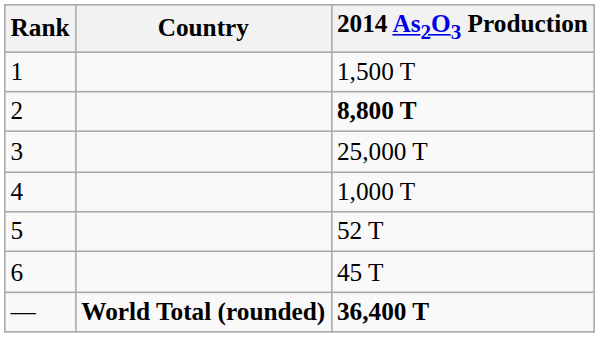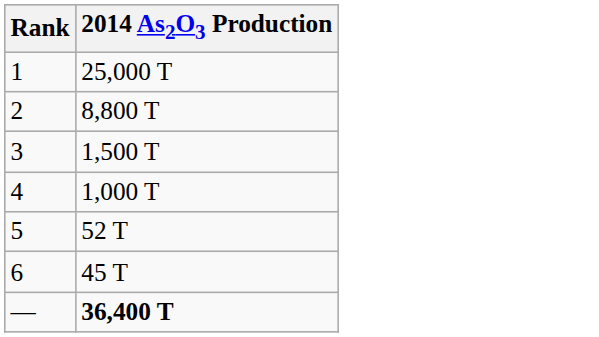 <table class="wikitable sortable">
 <tr>
 <th>Rank</th>
-<th>Country</th>
 <th>2014 <a href='#'>As<sub>2</sub>O<sub>3</sub></a> Production</th>
 </tr>
 <tr>
 <td>1</td>
-<td></td>
+<td>25,000 T</td>
+</tr>
+<tr>
+<td>2</td>
+<td>8,800 T</td>
+</tr>
+<tr>
+<td>3</td>
 <td>1,500 T</td>
 </tr>
 <tr>
-<td>2</td>
-<td></td>
-<td><strong>8,800 T</strong></td>
-</tr>
-<tr>
-<td>3</td>
-<td></td>
-<td>25,000 T</td>
-</tr>
-<tr>
 <td>4</td>
-<td></td>
 <td>1,000 T</td>
 </tr>
 <tr>
 <td>5</td>
-<td></td>
 <td>52 T</td>
 </tr>
 <tr>
 <td>6</td>
-<td></td>
 <td>45 T</td>
 </tr>
 <tr>
 <td>—</td>
-<td><strong>World Total (rounded)</strong></td>
 <td><strong>36,400 T</strong></td>
 </tr>
 </table>
